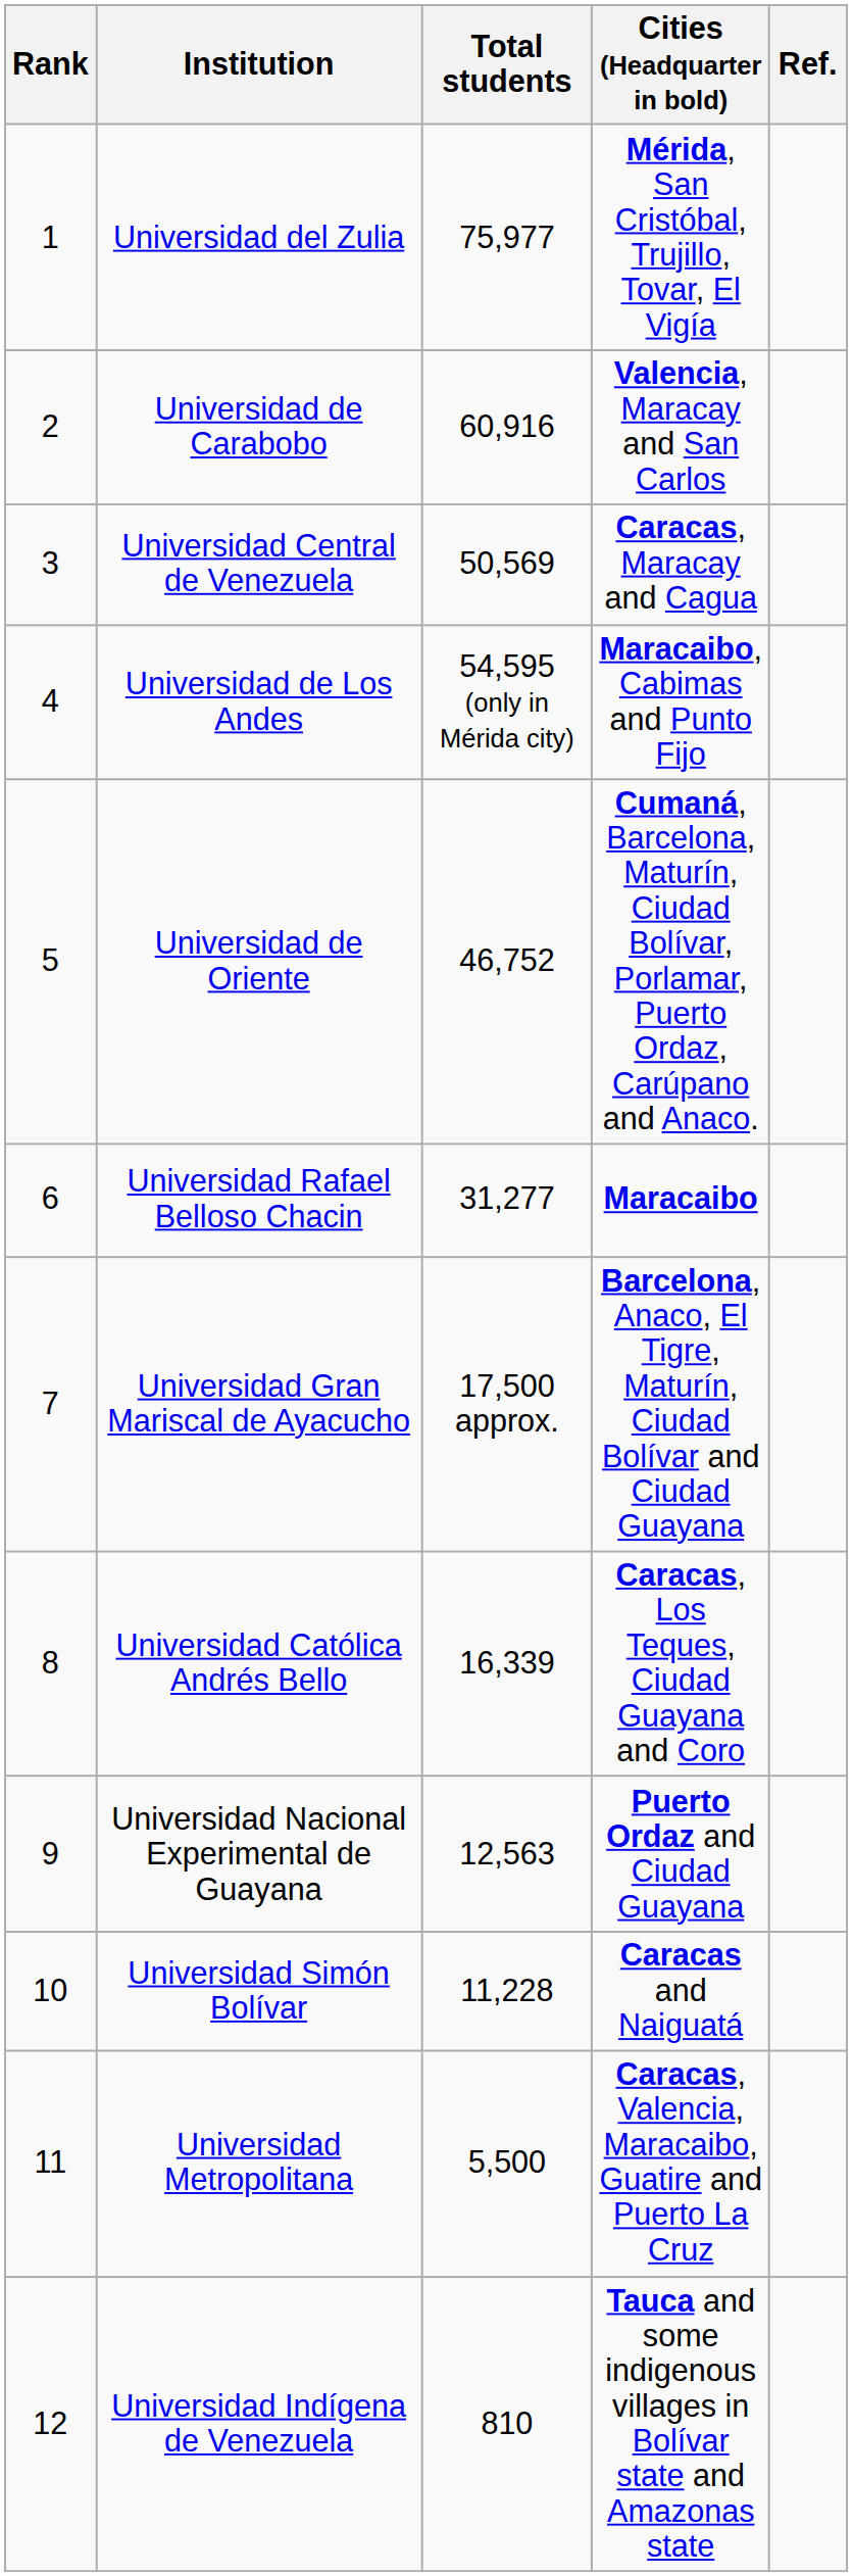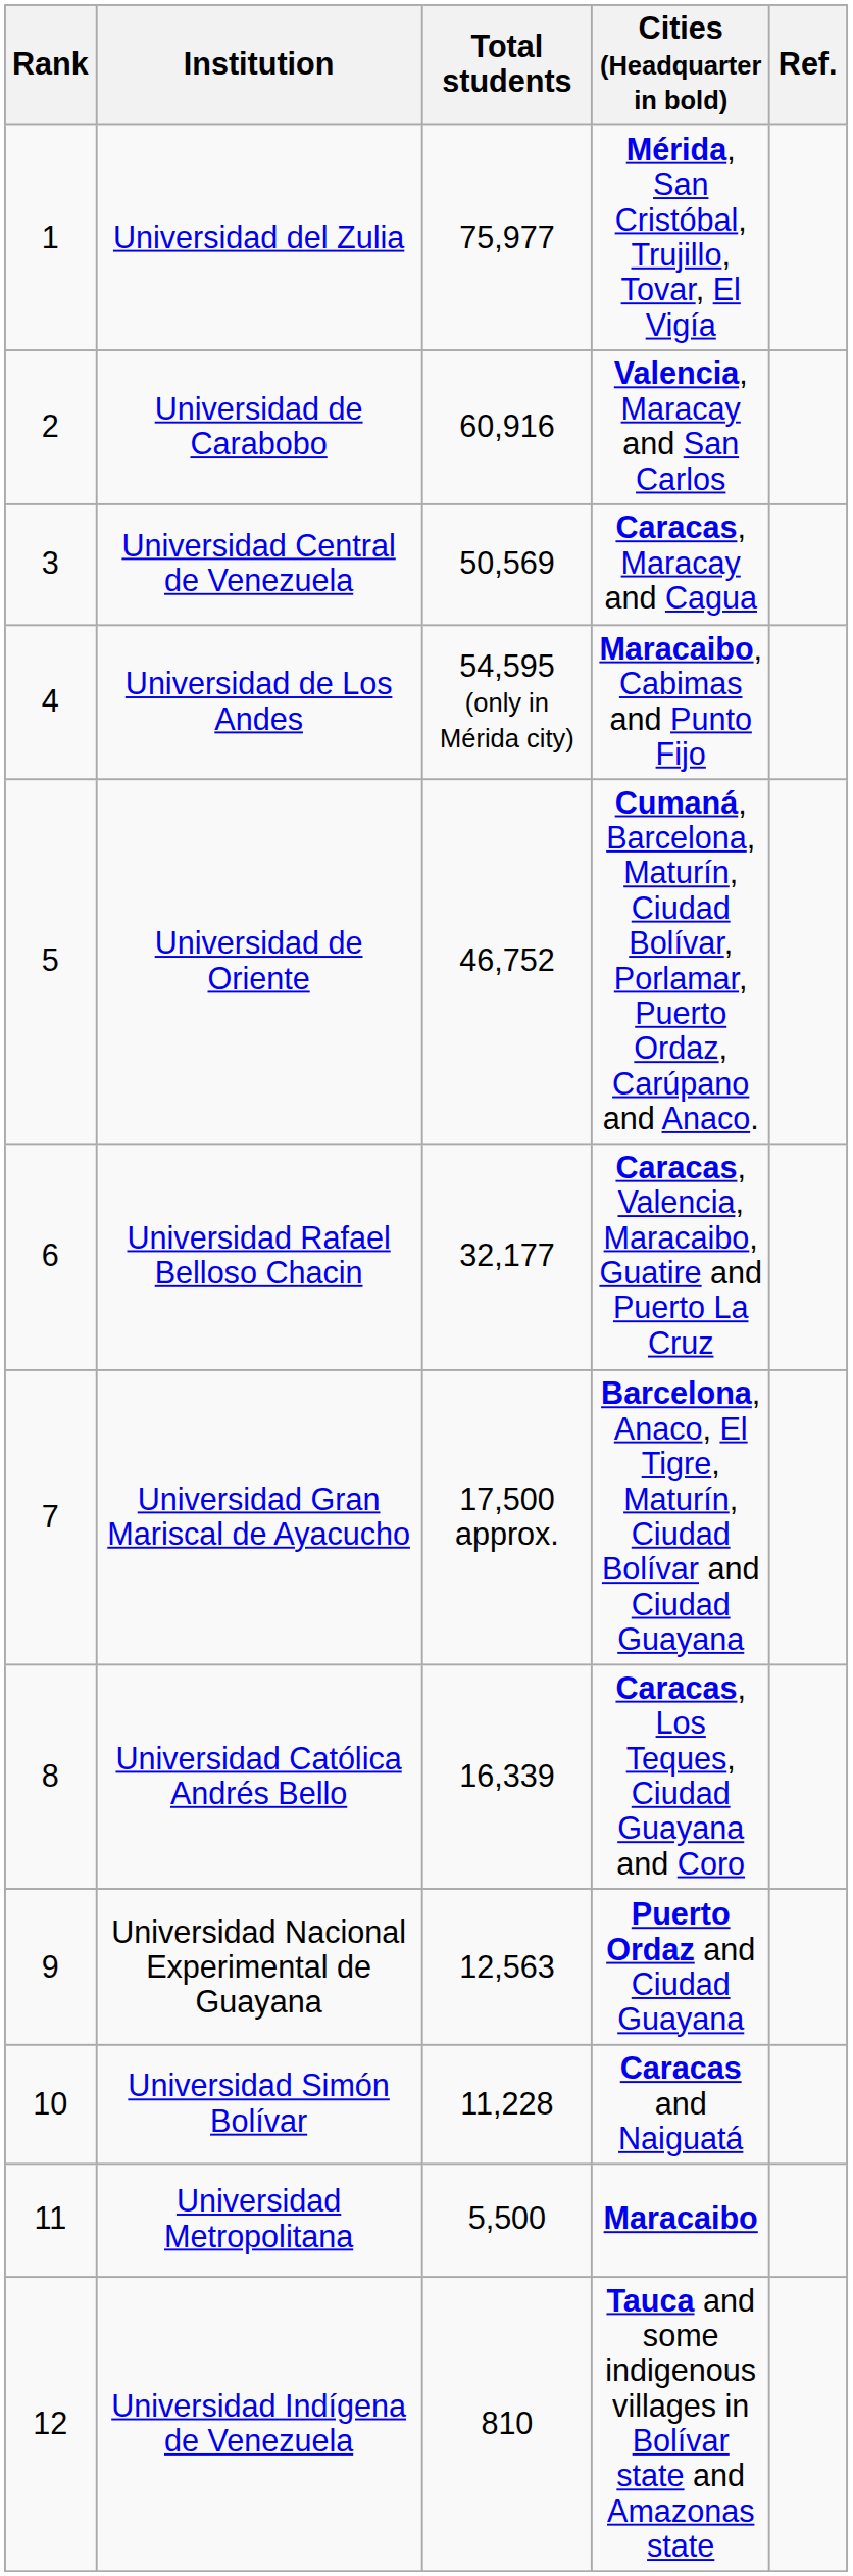 <table class="wikitable plainrowheaders sortable" style="text-align:center;">
 <tr>
 <th scope="col" rowspan="" style="width:2em;">Rank</th>
 <th scope="col" rowspan="" style="width:10em;">Institution</th>
 <th scope="col" rowspan="" style="width:5em;">Total students</th>
 <th scope="col" rowspan="" style="width:5em;">Cities<br><small>(Headquarter in <strong>bold</strong>)</small></th>
 <th scope="col" rowspan="" style="width:2em;">Ref.</th>
 </tr>
 <tr>
 <td>1</td>
 <td height=50 scope="row"><a href='#'>Universidad del Zulia</a> <br></td>
 <td>75,977</td>
 <td><strong><a href='#'>Mérida</a></strong>, <a href='#'>San Cristóbal</a>, <a href='#'>Trujillo</a>, <a href='#'>Tovar</a>, <a href='#'>El Vigía</a></td>
 <td></td>
 </tr>
 <tr>
 <td>2</td>
 <td height=50 scope="row"><a href='#'>Universidad de Carabobo</a> <br></td>
 <td>60,916</td>
 <td><strong><a href='#'>Valencia</a></strong>, <a href='#'>Maracay</a> and <a href='#'>San Carlos</a></td>
 <td></td>
 </tr>
 <tr>
 <td>3</td>
 <td height=50 scope="row"><a href='#'>Universidad Central de Venezuela</a> <br></td>
 <td>50,569</td>
 <td><strong><a href='#'>Caracas</a></strong>, <a href='#'>Maracay</a> and <a href='#'>Cagua</a></td>
 <td></td>
 </tr>
 <tr>
 <td>4</td>
 <td height=50 scope="row"><a href='#'>Universidad de Los Andes</a> <br></td>
 <td>54,595 <small>(only in Mérida city)</small></td>
 <td><strong><a href='#'>Maracaibo</a></strong>, <a href='#'>Cabimas</a> and <a href='#'>Punto Fijo</a></td>
 <td></td>
 </tr>
 <tr>
 <td>5</td>
 <td height=50 scope="row"><a href='#'>Universidad de Oriente</a> <br></td>
 <td>46,752</td>
 <td><strong><a href='#'>Cumaná</a></strong>, <a href='#'>Barcelona</a>, <a href='#'>Maturín</a>, <a href='#'>Ciudad Bolívar</a>, <a href='#'>Porlamar</a>, <a href='#'>Puerto Ordaz</a>, <a href='#'>Carúpano</a> and <a href='#'>Anaco</a>.</td>
 <td></td>
 </tr>
 <tr>
 <td>6</td>
 <td height=50 scope="row"><a href='#'>Universidad Rafael Belloso Chacin</a> <br></td>
-<td>31,277</td>
-<td><strong><a href='#'>Maracaibo</a></strong></td>
+<td>32,177</td>
+<td><strong><a href='#'>Caracas</a></strong>, <a href='#'>Valencia</a>, <a href='#'>Maracaibo</a>, <a href='#'>Guatire</a> and <a href='#'>Puerto La Cruz</a></td>
 <td></td>
 </tr>
 <tr>
 <td>7</td>
 <td height=50 scope="row"><a href='#'>Universidad Gran Mariscal de Ayacucho</a> <br></td>
 <td>17,500 approx.</td>
 <td><strong><a href='#'>Barcelona</a></strong>, <a href='#'>Anaco</a>, <a href='#'>El Tigre</a>, <a href='#'>Maturín</a>, <a href='#'>Ciudad Bolívar</a> and <a href='#'>Ciudad Guayana</a></td>
 <td></td>
 </tr>
 <tr>
 <td>8</td>
 <td height=50 scope="row"><a href='#'>Universidad Católica Andrés Bello</a> <br></td>
 <td>16,339</td>
 <td><strong><a href='#'>Caracas</a></strong>, <a href='#'>Los Teques</a>, <a href='#'>Ciudad Guayana</a> and <a href='#'>Coro</a></td>
 <td></td>
 </tr>
 <tr>
 <td>9</td>
 <td height=50 scope="row">Universidad Nacional Experimental de Guayana <br></td>
 <td>12,563</td>
 <td><strong><a href='#'>Puerto Ordaz</a></strong> and <a href='#'>Ciudad Guayana</a></td>
 <td></td>
 </tr>
 <tr>
 <td>10</td>
 <td height=50 scope="row"><a href='#'>Universidad Simón Bolívar</a> <br></td>
 <td>11,228</td>
 <td><strong><a href='#'>Caracas</a></strong> and <a href='#'>Naiguatá</a></td>
 <td></td>
 </tr>
 <tr>
 <td>11</td>
 <td height=50 scope="row"><a href='#'>Universidad Metropolitana</a> <br></td>
 <td>5,500</td>
-<td><strong><a href='#'>Caracas</a></strong>, <a href='#'>Valencia</a>, <a href='#'>Maracaibo</a>, <a href='#'>Guatire</a> and <a href='#'>Puerto La Cruz</a></td>
+<td><strong><a href='#'>Maracaibo</a></strong></td>
 <td></td>
 </tr>
 <tr>
 <td>12</td>
 <td height=50 scope="row"><a href='#'>Universidad Indígena de Venezuela</a> <br></td>
 <td>810</td>
 <td><strong><a href='#'>Tauca</a></strong> and some indigenous villages in <a href='#'>Bolívar state</a> and <a href='#'>Amazonas state</a></td>
 <td></td>
 </tr>
 <tr>
 </tr>
 </table>
